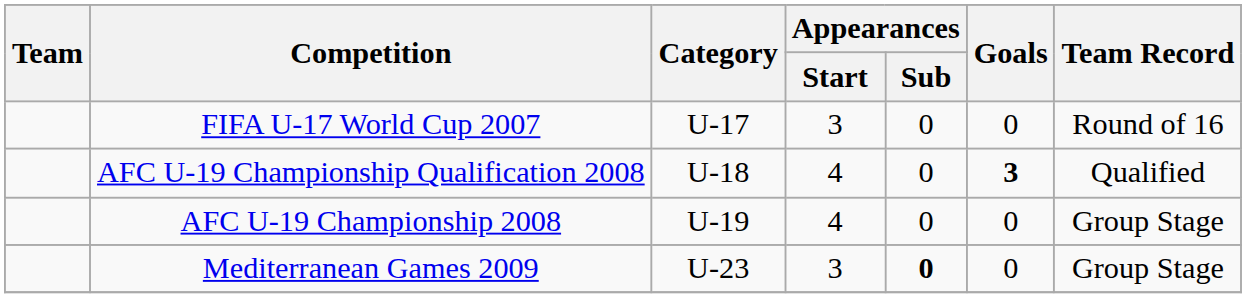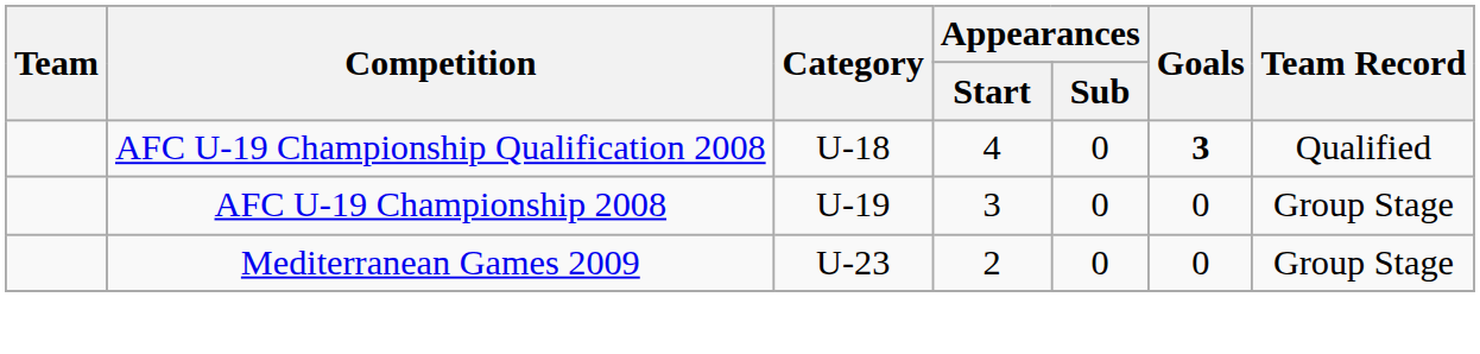 <table class="wikitable" style="text-align: center;">
 <tr>
 <th rowspan="2">Team</th>
 <th rowspan="2">Competition</th>
 <th rowspan="2">Category</th>
 <th colspan="2">Appearances</th>
 <th rowspan="2">Goals</th>
 <th rowspan="2">Team Record</th>
 </tr>
 <tr>
 <th>Start</th>
 <th>Sub</th>
 </tr>
 <tr>
 <td align="left"></td>
-<td><a href='#'>FIFA U-17 World Cup 2007</a></td>
-<td>U-17</td>
-<td>3</td>
-<td>0</td>
-<td>0</td>
-<td>Round of 16</td>
-</tr>
-<tr>
-<td align="left"></td>
 <td><a href='#'>AFC U-19 Championship Qualification 2008</a></td>
 <td>U-18</td>
 <td>4</td>
 <td>0</td>
 <td><strong>3</strong></td>
 <td>Qualified</td>
 </tr>
 <tr>
 <td align="left"></td>
 <td><a href='#'>AFC U-19 Championship 2008</a></td>
 <td>U-19</td>
-<td>4</td>
+<td>3</td>
 <td>0</td>
 <td>0</td>
 <td>Group Stage</td>
 </tr>
 <tr>
 <td align="left"></td>
 <td><a href='#'>Mediterranean Games 2009</a></td>
 <td>U-23</td>
-<td>3</td>
-<td><strong>0</strong></td>
+<td>2</td>
+<td>0</td>
 <td>0</td>
 <td>Group Stage</td>
 </tr>
 <tr>
 </tr>
 </table>
